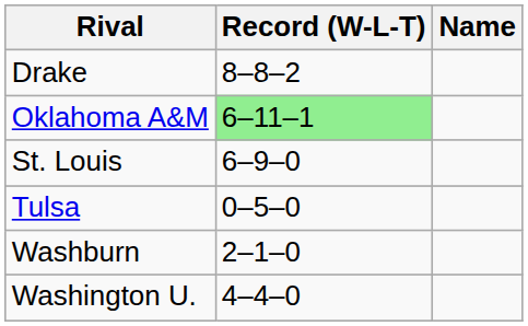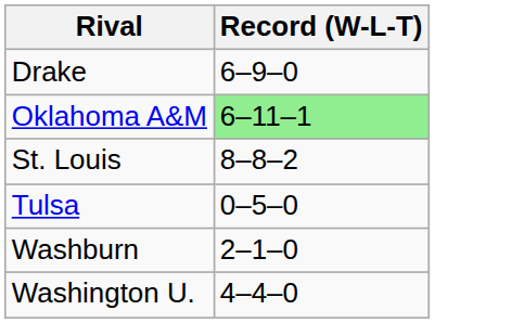 <table class="wikitable">
 <tr>
 <th>Rival</th>
 <th>Record (W-L-T)</th>
-<th>Name</th>
 </tr>
 <tr>
 <td>Drake</td>
-<td>8–8–2</td>
-<td></td>
+<td>6–9–0</td>
 </tr>
 <tr>
 <td><a href='#'>Oklahoma A&M</a></td>
 <td style="background: lightgreen;">6–11–1</td>
-<td></td>
 </tr>
 <tr>
 <td>St. Louis</td>
-<td>6–9–0</td>
-<td></td>
+<td>8–8–2</td>
 </tr>
 <tr>
 <td><a href='#'>Tulsa</a></td>
 <td>0–5–0</td>
-<td></td>
 </tr>
 <tr>
 <td>Washburn</td>
 <td>2–1–0</td>
-<td></td>
 </tr>
 <tr>
 <td>Washington U.</td>
 <td>4–4–0</td>
-<td></td>
 </tr>
 </table>
